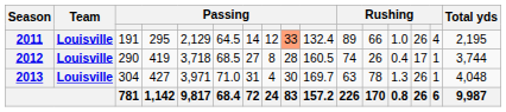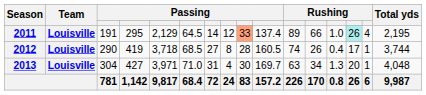 <table class="wikitable" style="text-align:center;">
 <tr>
 <th rowspan="2">Season</th>
 <th rowspan="2">Team</th>
 <th colspan="8">Passing</th>
 <th colspan="5">Rushing</th>
 <th rowspan="2">Total yds</th>
 </tr>
 <tr>
 <th></th>
 <th></th>
 <th></th>
 <th></th>
 <th></th>
 <th></th>
 <th></th>
 <th></th>
 <th></th>
 <th></th>
 <th></th>
 <th></th>
 <th></th>
 </tr>
 <tr>
 <th><a href='#'>2011</a></th>
 <th><a href='#'>Louisville</a></th>
 <td>191</td>
 <td>295</td>
 <td>2,129</td>
 <td>64.5</td>
 <td>14</td>
 <td>12</td>
 <td style="background: lightsalmon;">33</td>
-<td>132.4</td>
+<td>137.4</td>
 <td>89</td>
 <td>66</td>
 <td>1.0</td>
-<td>26</td>
+<td style="background: paleturquoise;">26</td>
 <td>4</td>
 <td>2,195</td>
 </tr>
 <tr>
 <th><a href='#'>2012</a></th>
 <th><a href='#'>Louisville</a></th>
 <td>290</td>
 <td>419</td>
 <td>3,718</td>
 <td>68.5</td>
 <td>27</td>
 <td>8</td>
 <td>28</td>
 <td>160.5</td>
 <td>74</td>
 <td>26</td>
 <td>0.4</td>
 <td>17</td>
 <td>1</td>
 <td>3,744</td>
 </tr>
 <tr>
 <th><a href='#'>2013</a></th>
 <th><a href='#'>Louisville</a></th>
 <td>304</td>
 <td>427</td>
 <td>3,971</td>
 <td>71.0</td>
 <td>31</td>
 <td>4</td>
 <td>30</td>
 <td>169.7</td>
 <td>63</td>
-<td>78</td>
+<td>34</td>
 <td>1.3</td>
-<td>26</td>
+<td>20</td>
 <td>1</td>
 <td>4,048</td>
 </tr>
 <tr>
 <th colspan="2"></th>
 <th>781</th>
 <th>1,142</th>
 <th>9,817</th>
 <th>68.4</th>
 <th>72</th>
 <th>24</th>
 <th>83</th>
 <th>157.2</th>
 <th>226</th>
 <th>170</th>
 <th>0.8</th>
 <th>26</th>
 <th>6</th>
 <th>9,987</th>
 </tr>
 </table>
